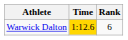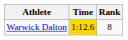 <table class=wikitable style="font-size:90%;">
 <tr>
 <th>Athlete</th>
 <th>Time</th>
 <th>Rank</th>
 </tr>
 <tr align=center>
 <td align=left><a href='#'>Warwick Dalton</a></td>
 <td style="background: gold;">1:12.6</td>
-<td>6</td>
+<td>8</td>
 </tr>
 </table>
